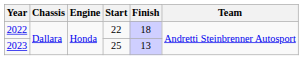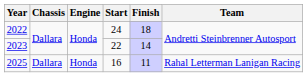 <table class="wikitable" style="font-size: 90%;">
 <tr>
 <th>Year</th>
 <th>Chassis</th>
 <th>Engine</th>
 <th>Start</th>
 <th>Finish</th>
 <th>Team</th>
 </tr>
 <tr>
 <td><a href='#'>2022</a></td>
 <td rowspan=2><a href='#'>Dallara</a></td>
 <td rowspan=2><a href='#'>Honda</a></td>
-<td align=center>22</td>
+<td align=center>24</td>
 <td align=center style="background:#CFCFFF;">18</td>
 <td rowspan=2 nowrap><a href='#'>Andretti Steinbrenner Autosport</a></td>
 </tr>
 <tr>
 <td><a href='#'>2023</a></td>
-<td align=center>25</td>
-<td align=center style="background:#CFCFFF;">13</td>
+<td align=center>22</td>
+<td align=center style="background:#CFCFFF;">14</td>
+</tr>
+<tr>
+<td><a href='#'>2025</a></td>
+<td><a href='#'>Dallara</a></td>
+<td><a href='#'>Honda</a></td>
+<td align=center>16</td>
+<td align=center style="background:#CFCFFF;">11</td>
+<td><a href='#'>Rahal Letterman Lanigan Racing</a></td>
 </tr>
 </table>
